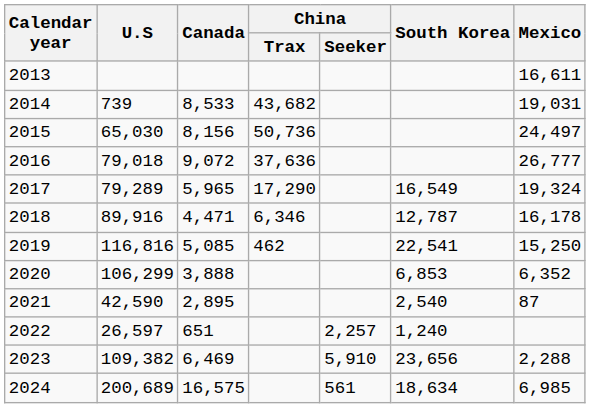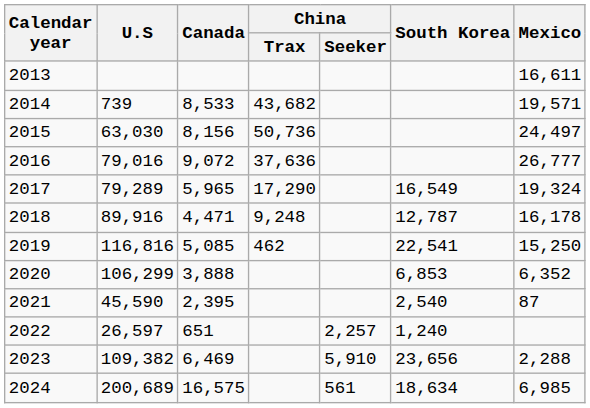 <table class="wikitable">
 <tr>
 <th rowspan="2">Calendar<br>year</th>
 <th rowspan="2">U.S</th>
 <th rowspan="2">Canada</th>
 <th colspan="2">China</th>
 <th rowspan="2">South Korea</th>
 <th rowspan="2">Mexico</th>
 </tr>
 <tr>
 <th>Trax</th>
 <th>Seeker</th>
 </tr>
 <tr>
 <td>2013</td>
 <td></td>
 <td></td>
 <td></td>
 <td></td>
 <td></td>
 <td>16,611</td>
 </tr>
 <tr>
 <td>2014</td>
 <td>739</td>
 <td>8,533</td>
 <td>43,682</td>
 <td></td>
 <td></td>
-<td>19,031</td>
+<td>19,571</td>
 </tr>
 <tr>
 <td>2015</td>
-<td>65,030</td>
+<td>63,030</td>
 <td>8,156</td>
 <td>50,736</td>
 <td></td>
 <td></td>
 <td>24,497</td>
 </tr>
 <tr>
 <td>2016</td>
-<td>79,018</td>
+<td>79,016</td>
 <td>9,072</td>
 <td>37,636</td>
 <td></td>
 <td></td>
 <td>26,777</td>
 </tr>
 <tr>
 <td>2017</td>
 <td>79,289</td>
 <td>5,965</td>
 <td>17,290</td>
 <td></td>
 <td>16,549</td>
 <td>19,324</td>
 </tr>
 <tr>
 <td>2018</td>
 <td>89,916</td>
 <td>4,471</td>
-<td>6,346</td>
+<td>9,248</td>
 <td></td>
 <td>12,787</td>
 <td>16,178</td>
 </tr>
 <tr>
 <td>2019</td>
 <td>116,816</td>
 <td>5,085</td>
 <td>462</td>
 <td></td>
 <td>22,541</td>
 <td>15,250</td>
 </tr>
 <tr>
 <td>2020</td>
 <td>106,299</td>
 <td>3,888</td>
 <td></td>
 <td></td>
 <td>6,853</td>
 <td>6,352</td>
 </tr>
 <tr>
 <td>2021</td>
-<td>42,590</td>
-<td>2,895</td>
+<td>45,590</td>
+<td>2,395</td>
 <td></td>
 <td></td>
 <td>2,540</td>
 <td>87</td>
 </tr>
 <tr>
 <td>2022</td>
 <td>26,597</td>
 <td>651</td>
 <td></td>
 <td>2,257</td>
 <td>1,240</td>
 <td></td>
 </tr>
 <tr>
 <td>2023</td>
 <td>109,382</td>
 <td>6,469</td>
 <td></td>
 <td>5,910</td>
 <td>23,656</td>
 <td>2,288</td>
 </tr>
 <tr>
 <td>2024</td>
 <td>200,689</td>
 <td>16,575</td>
 <td></td>
 <td>561</td>
 <td>18,634</td>
 <td>6,985</td>
 </tr>
 </table>
